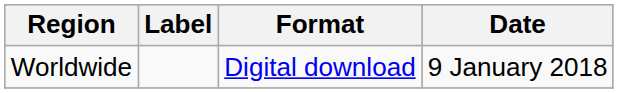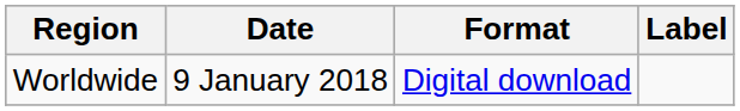 <table class=wikitable>
 <tr>
 <th>Region</th>
+<th>Date</th>
+<th>Format</th>
 <th>Label</th>
-<th>Format</th>
-<th>Date</th>
 </tr>
 <tr>
 <td>Worldwide</td>
+<td>9 January 2018</td>
+<td><a href='#'>Digital download</a></td>
 <td></td>
-<td><a href='#'>Digital download</a></td>
-<td>9 January 2018</td>
 </tr>
 </table>
